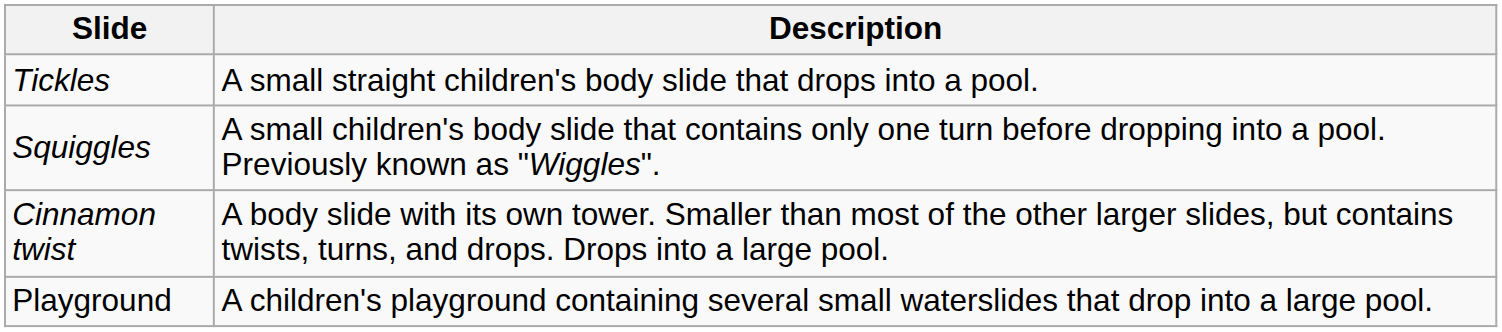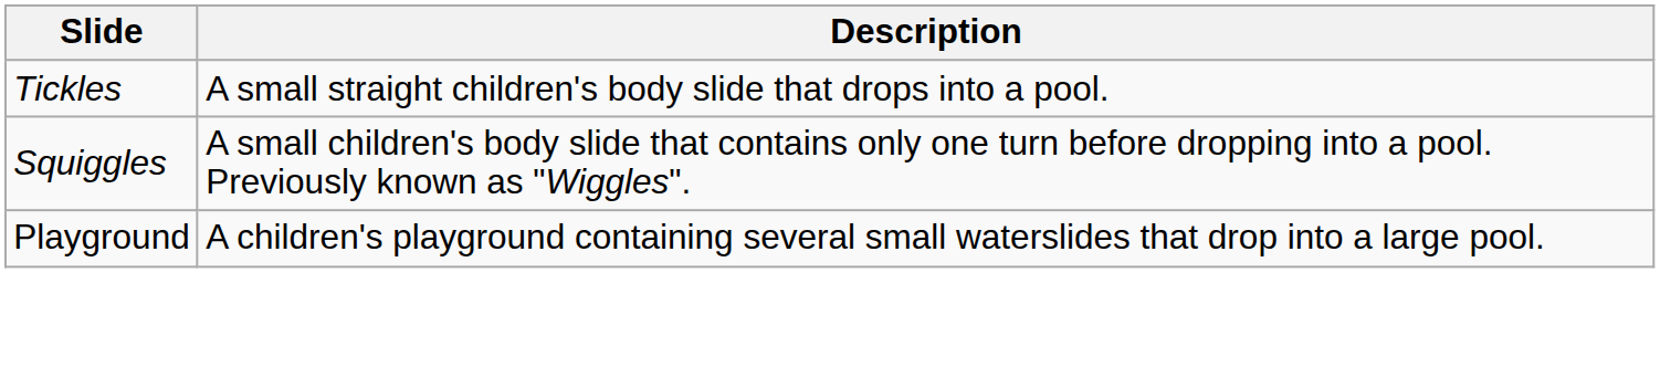 <table class="wikitable" style="width:60%;">
 <tr>
 <th>Slide</th>
 <th>Description</th>
 </tr>
 <tr>
 <td><em>Tickles</em></td>
 <td>A small straight children's body slide that drops into a pool.</td>
 </tr>
 <tr>
 <td><em>Squiggles</em></td>
 <td>A small children's body slide that contains only one turn before dropping into a pool. Previously known as "<em>Wiggles</em>".</td>
 </tr>
 <tr>
-<td><em>Cinnamon twist</em></td>
-<td>A body slide with its own tower. Smaller than most of the other larger slides, but contains twists, turns, and drops. Drops into a large pool.</td>
-</tr>
-<tr>
 <td>Playground</td>
 <td>A children's playground containing several small waterslides that drop into a large pool.</td>
 </tr>
 </table>
